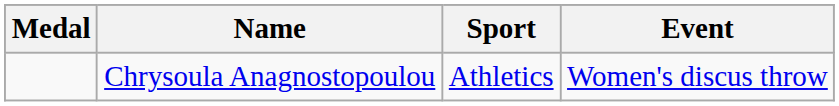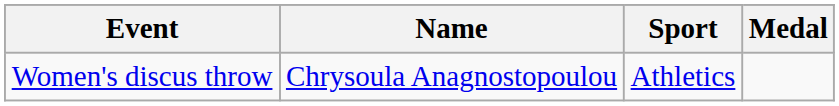 <table class="wikitable sortable" style="font-size: 95%;">
 <tr>
-<th>Medal</th>
+<th>Event</th>
 <th>Name</th>
 <th>Sport</th>
-<th>Event</th>
+<th>Medal</th>
 </tr>
 <tr>
-<td></td>
+<td><a href='#'>Women's discus throw</a></td>
 <td><a href='#'>Chrysoula Anagnostopoulou</a></td>
 <td><a href='#'>Athletics</a></td>
-<td><a href='#'>Women's discus throw</a></td>
+<td></td>
 </tr>
 </table>
